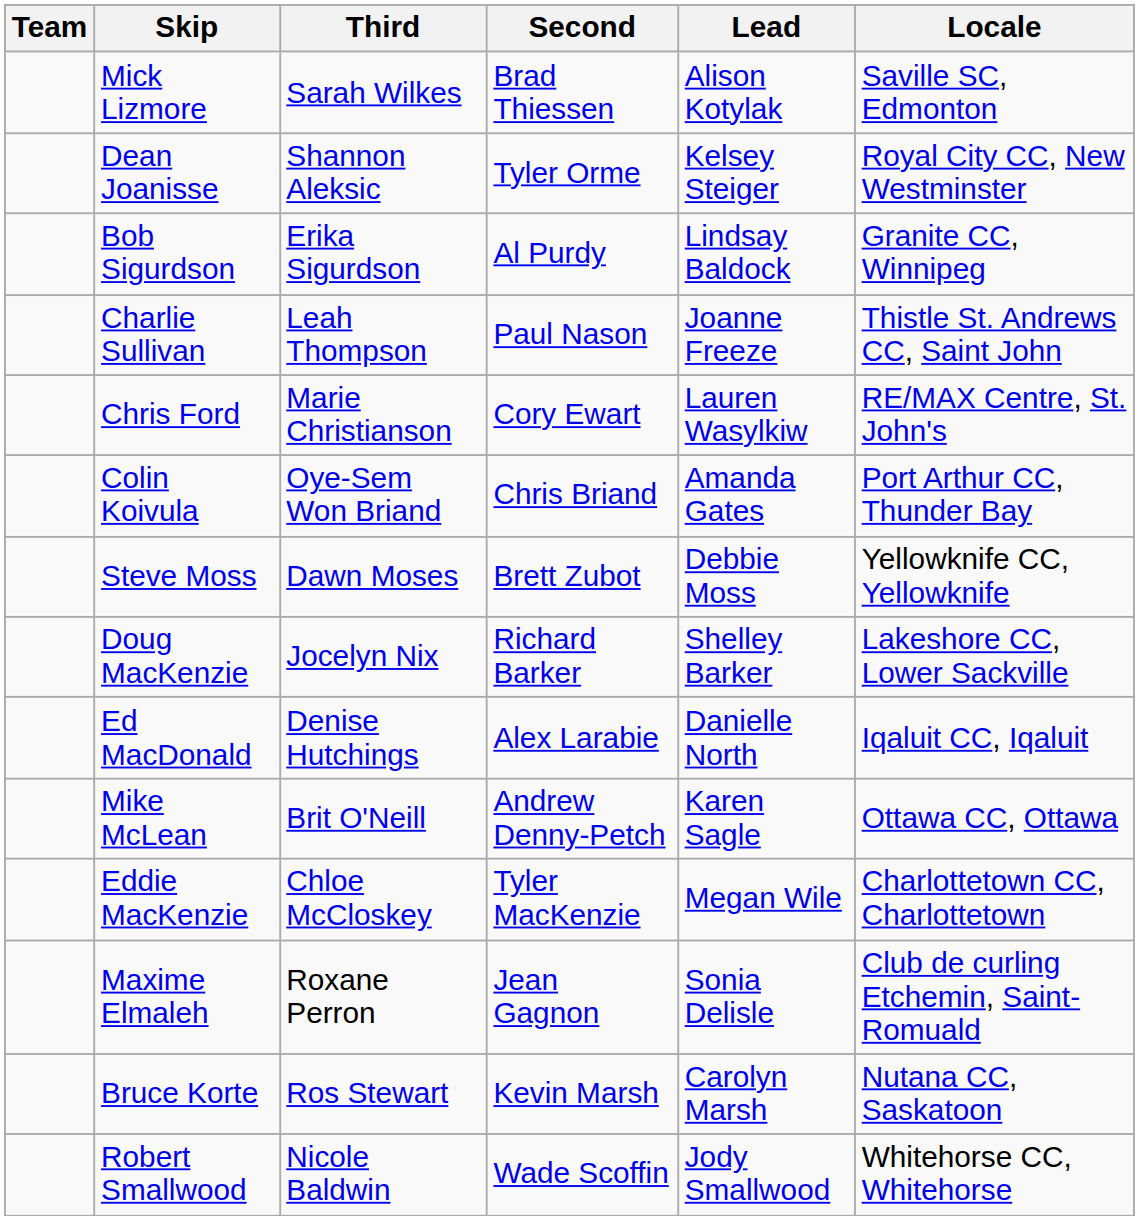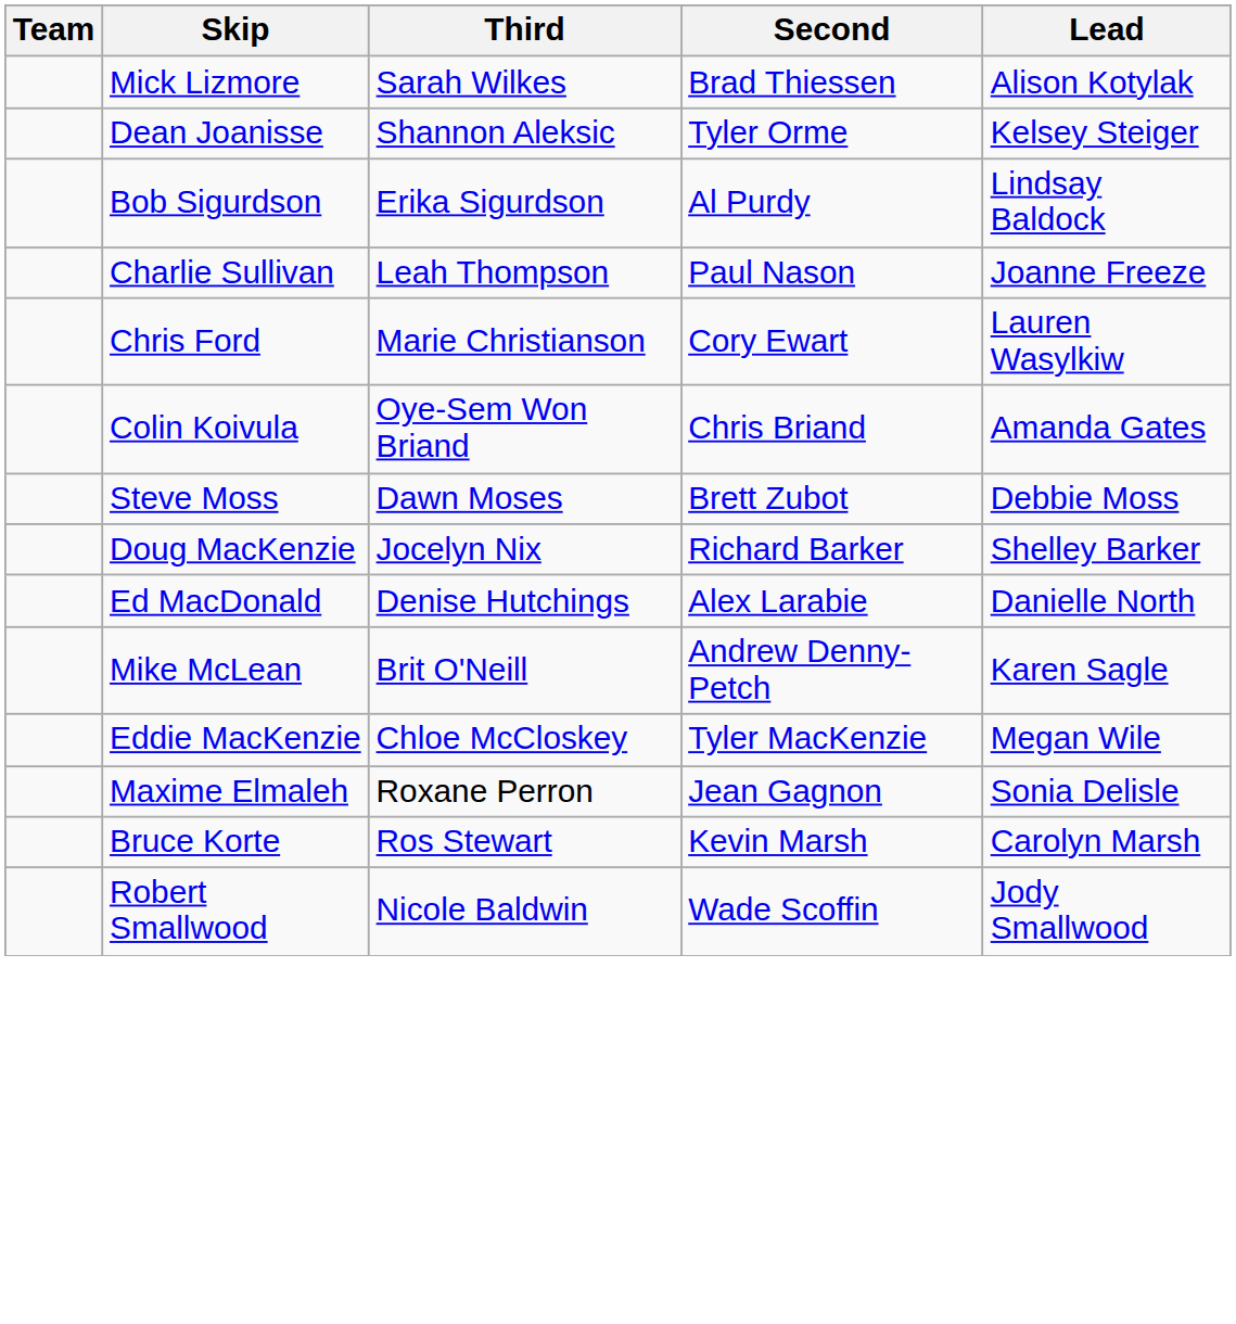 <table class="wikitable">
 <tr>
 <th>Team</th>
 <th>Skip</th>
 <th>Third</th>
 <th>Second</th>
 <th>Lead</th>
-<th>Locale</th>
 </tr>
 <tr>
 <td></td>
 <td><a href='#'>Mick Lizmore</a></td>
 <td><a href='#'>Sarah Wilkes</a></td>
 <td><a href='#'>Brad Thiessen</a></td>
 <td><a href='#'>Alison Kotylak</a></td>
-<td><a href='#'>Saville SC</a>, <a href='#'>Edmonton</a></td>
 </tr>
 <tr>
 <td></td>
 <td><a href='#'>Dean Joanisse</a></td>
 <td><a href='#'>Shannon Aleksic</a></td>
 <td><a href='#'>Tyler Orme</a></td>
 <td><a href='#'>Kelsey Steiger</a></td>
-<td><a href='#'>Royal City CC</a>, <a href='#'>New Westminster</a></td>
 </tr>
 <tr>
 <td></td>
 <td><a href='#'>Bob Sigurdson</a></td>
 <td><a href='#'>Erika Sigurdson</a></td>
 <td><a href='#'>Al Purdy</a></td>
 <td><a href='#'>Lindsay Baldock</a></td>
-<td><a href='#'>Granite CC</a>, <a href='#'>Winnipeg</a></td>
 </tr>
 <tr>
 <td></td>
 <td><a href='#'>Charlie Sullivan</a></td>
 <td><a href='#'>Leah Thompson</a></td>
 <td><a href='#'>Paul Nason</a></td>
 <td><a href='#'>Joanne Freeze</a></td>
-<td><a href='#'>Thistle St. Andrews CC</a>, <a href='#'>Saint John</a></td>
 </tr>
 <tr>
 <td></td>
 <td><a href='#'>Chris Ford</a></td>
 <td><a href='#'>Marie Christianson</a></td>
 <td><a href='#'>Cory Ewart</a></td>
 <td><a href='#'>Lauren Wasylkiw</a></td>
-<td><a href='#'>RE/MAX Centre</a>, <a href='#'>St. John's</a></td>
 </tr>
 <tr>
 <td></td>
 <td><a href='#'>Colin Koivula</a></td>
 <td><a href='#'>Oye-Sem Won Briand</a></td>
 <td><a href='#'>Chris Briand</a></td>
 <td><a href='#'>Amanda Gates</a></td>
-<td><a href='#'>Port Arthur CC</a>, <a href='#'>Thunder Bay</a></td>
 </tr>
 <tr>
 <td></td>
 <td><a href='#'>Steve Moss</a></td>
 <td><a href='#'>Dawn Moses</a></td>
 <td><a href='#'>Brett Zubot</a></td>
 <td><a href='#'>Debbie Moss</a></td>
-<td>Yellowknife CC, <a href='#'>Yellowknife</a></td>
 </tr>
 <tr>
 <td></td>
 <td><a href='#'>Doug MacKenzie</a></td>
 <td><a href='#'>Jocelyn Nix</a></td>
 <td><a href='#'>Richard Barker</a></td>
 <td><a href='#'>Shelley Barker</a></td>
-<td><a href='#'>Lakeshore CC</a>, <a href='#'>Lower Sackville</a></td>
 </tr>
 <tr>
 <td></td>
 <td><a href='#'>Ed MacDonald</a></td>
 <td><a href='#'>Denise Hutchings</a></td>
 <td><a href='#'>Alex Larabie</a></td>
 <td><a href='#'>Danielle North</a></td>
-<td><a href='#'>Iqaluit CC</a>, <a href='#'>Iqaluit</a></td>
 </tr>
 <tr>
 <td></td>
 <td><a href='#'>Mike McLean</a></td>
 <td><a href='#'>Brit O'Neill</a></td>
 <td><a href='#'>Andrew Denny-Petch</a></td>
 <td><a href='#'>Karen Sagle</a></td>
-<td><a href='#'>Ottawa CC</a>, <a href='#'>Ottawa</a></td>
 </tr>
 <tr>
 <td></td>
 <td><a href='#'>Eddie MacKenzie</a></td>
 <td><a href='#'>Chloe McCloskey</a></td>
 <td><a href='#'>Tyler MacKenzie</a></td>
 <td><a href='#'>Megan Wile</a></td>
-<td><a href='#'>Charlottetown CC</a>, <a href='#'>Charlottetown</a></td>
 </tr>
 <tr>
 <td></td>
 <td><a href='#'>Maxime Elmaleh</a></td>
 <td>Roxane Perron</td>
 <td><a href='#'>Jean Gagnon</a></td>
 <td><a href='#'>Sonia Delisle</a></td>
-<td><a href='#'>Club de curling Etchemin</a>, <a href='#'>Saint-Romuald</a></td>
 </tr>
 <tr>
 <td></td>
 <td><a href='#'>Bruce Korte</a></td>
 <td><a href='#'>Ros Stewart</a></td>
 <td><a href='#'>Kevin Marsh</a></td>
 <td><a href='#'>Carolyn Marsh</a></td>
-<td><a href='#'>Nutana CC</a>, <a href='#'>Saskatoon</a></td>
 </tr>
 <tr>
 <td></td>
 <td><a href='#'>Robert Smallwood</a></td>
 <td><a href='#'>Nicole Baldwin</a></td>
 <td><a href='#'>Wade Scoffin</a></td>
 <td><a href='#'>Jody Smallwood</a></td>
-<td>Whitehorse CC, <a href='#'>Whitehorse</a></td>
 </tr>
 </table>
